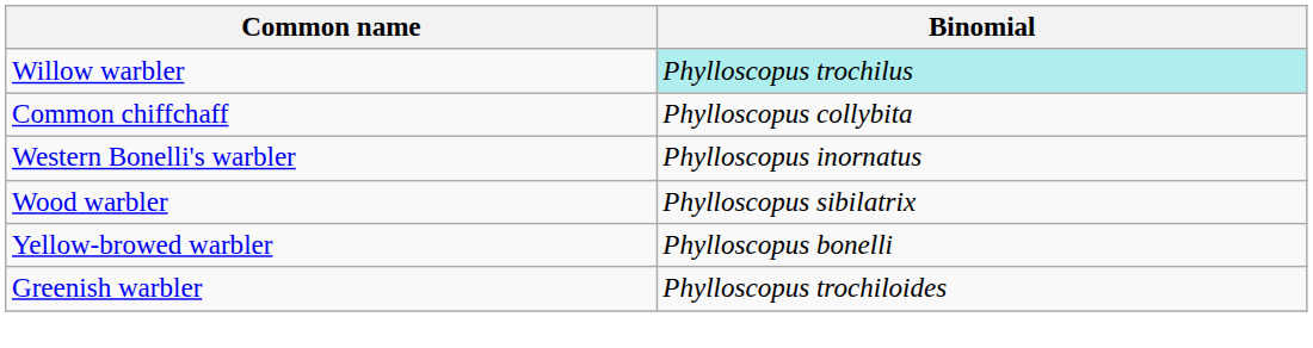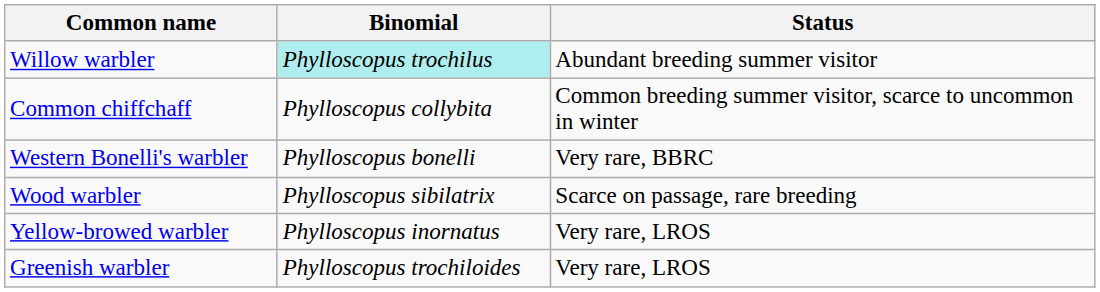 <table width=60% class="wikitable">
 <tr>
 <th width=25%>Common name</th>
 <th width=25%>Binomial</th>
+<th width=50%>Status</th>
 </tr>
 <tr>
 <td><a href='#'>Willow warbler</a></td>
 <td style="background: paleturquoise;"><em>Phylloscopus trochilus</em></td>
+<td>Abundant breeding summer visitor</td>
 </tr>
 <tr>
 <td><a href='#'>Common chiffchaff</a></td>
 <td><em>Phylloscopus collybita</em></td>
+<td>Common breeding summer visitor, scarce to uncommon in winter</td>
 </tr>
 <tr>
 <td><a href='#'>Western Bonelli's warbler</a></td>
-<td><em>Phylloscopus inornatus</em></td>
+<td><em>Phylloscopus bonelli</em></td>
+<td>Very rare, BBRC</td>
 </tr>
 <tr>
 <td><a href='#'>Wood warbler</a></td>
 <td><em>Phylloscopus sibilatrix</em></td>
+<td>Scarce on passage, rare breeding</td>
 </tr>
 <tr>
 <td><a href='#'>Yellow-browed warbler</a></td>
-<td><em>Phylloscopus bonelli</em></td>
+<td><em>Phylloscopus inornatus</em></td>
+<td>Very rare, LROS</td>
 </tr>
 <tr>
 <td><a href='#'>Greenish warbler</a></td>
 <td><em>Phylloscopus trochiloides</em></td>
+<td>Very rare, LROS</td>
 </tr>
 </table>
